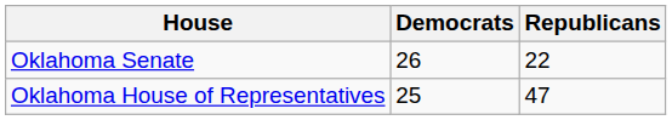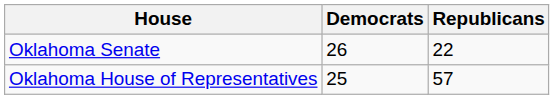 <table class=wikitable>
 <tr>
 <th>House</th>
 <th>Democrats</th>
 <th>Republicans</th>
 </tr>
 <tr>
 <td><a href='#'>Oklahoma Senate</a></td>
 <td>26</td>
 <td>22</td>
 </tr>
 <tr>
 <td><a href='#'>Oklahoma House of Representatives</a></td>
 <td>25</td>
-<td>47</td>
+<td>57</td>
 </tr>
 </table>
